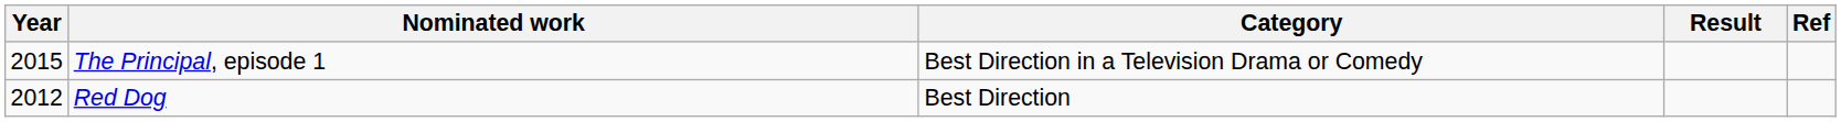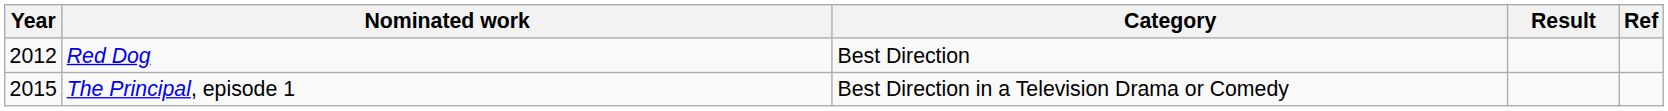 <table class="wikitable">
 <tr>
 <th scope="col" style="width:1em;">Year</th>
 <th scope="col" style="width:40em;">Nominated work</th>
 <th scope="col" style="width:35em;">Category</th>
 <th scope="col" style="width:5em;">Result</th>
 <th scope="col" style="width:1em;" class="unsortable">Ref</th>
 </tr>
 <tr>
+<td>2012</td>
+<td><a href='#'><em>Red Dog</em></a></td>
+<td>Best Direction</td>
+<td></td>
+<td></td>
+</tr>
+<tr>
 <td>2015</td>
 <td><a href='#'><em>The Principal</em></a>, episode 1</td>
 <td>Best Direction in a Television Drama or Comedy</td>
 <td></td>
 <td></td>
 </tr>
-<tr>
-<td>2012</td>
-<td><a href='#'><em>Red Dog</em></a></td>
-<td>Best Direction</td>
-<td></td>
-<td></td>
-</tr>
 </table>
